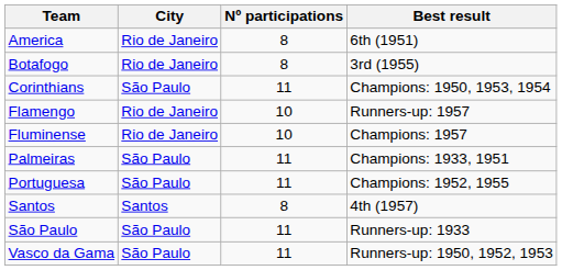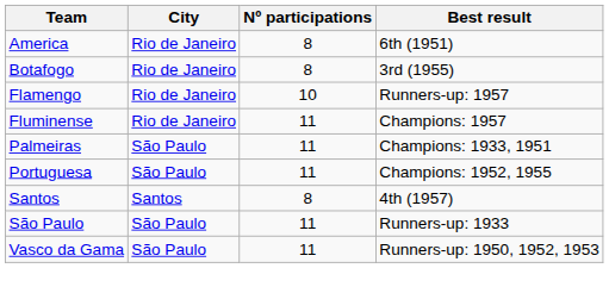 <table class="wikitable sortable">
 <tr>
 <th>Team</th>
 <th>City</th>
 <th>Nº participations</th>
 <th>Best result</th>
 </tr>
 <tr>
 <td><a href='#'>America</a></td>
 <td> <a href='#'>Rio de Janeiro</a></td>
 <td align=center>8</td>
 <td>6th (1951)</td>
 </tr>
 <tr>
 <td><a href='#'>Botafogo</a></td>
 <td> <a href='#'>Rio de Janeiro</a></td>
 <td align=center>8</td>
 <td>3rd (1955)</td>
 </tr>
 <tr>
-<td><a href='#'>Corinthians</a></td>
-<td> <a href='#'>São Paulo</a></td>
-<td align=center>11</td>
-<td>Champions: 1950, 1953, 1954</td>
-</tr>
-<tr>
 <td><a href='#'>Flamengo</a></td>
 <td> <a href='#'>Rio de Janeiro</a></td>
 <td align=center>10</td>
 <td>Runners-up: 1957</td>
 </tr>
 <tr>
 <td><a href='#'>Fluminense</a></td>
 <td> <a href='#'>Rio de Janeiro</a></td>
-<td align=center>10</td>
+<td align=center>11</td>
 <td>Champions: 1957</td>
 </tr>
 <tr>
 <td><a href='#'>Palmeiras</a></td>
 <td> <a href='#'>São Paulo</a></td>
 <td align=center>11</td>
 <td>Champions: 1933, 1951</td>
 </tr>
 <tr>
 <td><a href='#'>Portuguesa</a></td>
 <td> <a href='#'>São Paulo</a></td>
 <td align=center>11</td>
 <td>Champions: 1952, 1955</td>
 </tr>
 <tr>
 <td><a href='#'>Santos</a></td>
 <td> <a href='#'>Santos</a></td>
 <td align=center>8</td>
 <td>4th (1957)</td>
 </tr>
 <tr>
 <td><a href='#'>São Paulo</a></td>
 <td> <a href='#'>São Paulo</a></td>
 <td align=center>11</td>
 <td>Runners-up: 1933</td>
 </tr>
 <tr>
 <td><a href='#'>Vasco da Gama</a></td>
 <td> <a href='#'>São Paulo</a></td>
 <td align=center>11</td>
 <td>Runners-up: 1950, 1952, 1953</td>
 </tr>
 </table>
